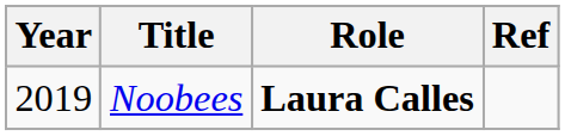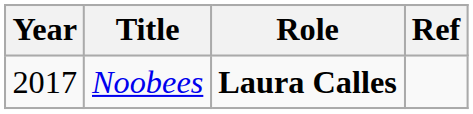 <table class="wikitable">
 <tr>
 <th>Year</th>
 <th>Title</th>
 <th>Role</th>
 <th>Ref</th>
 </tr>
 <tr>
-<td>2019</td>
+<td>2017</td>
 <td><em><a href='#'>Noobees</a></em></td>
 <td><strong>Laura Calles</strong></td>
 <td></td>
 </tr>
 </table>
